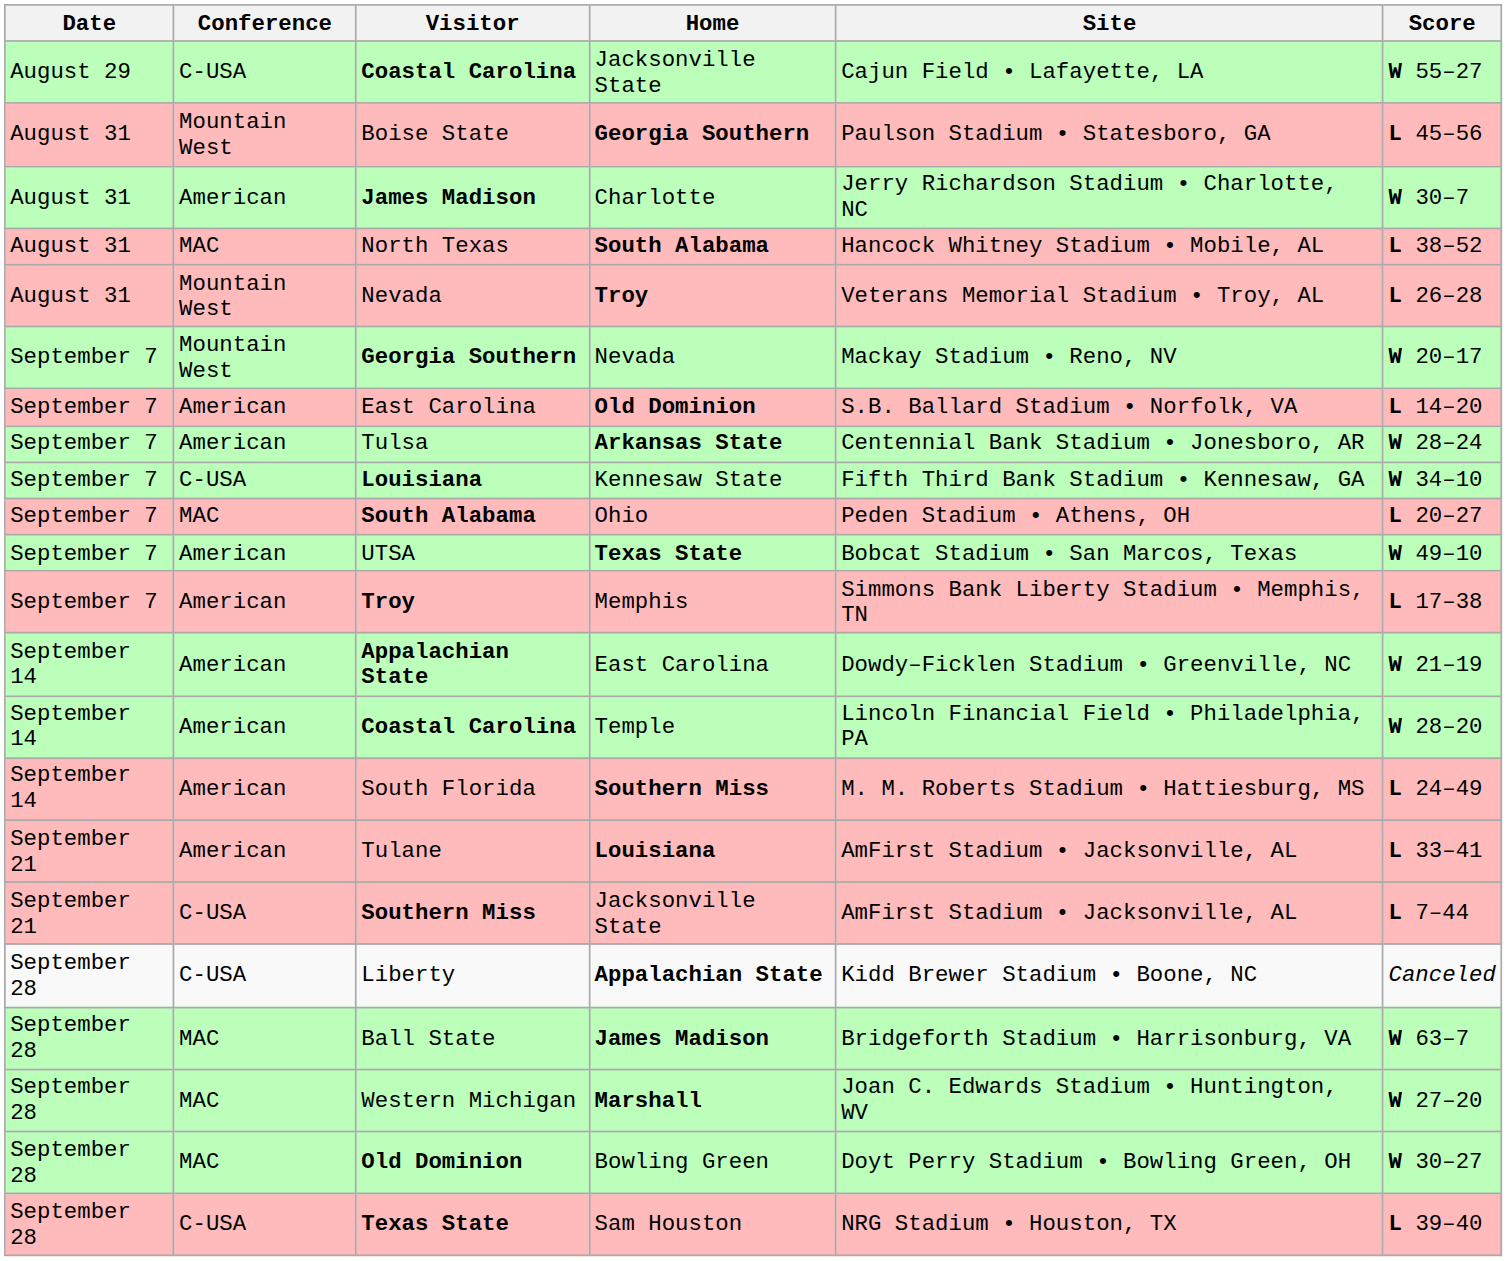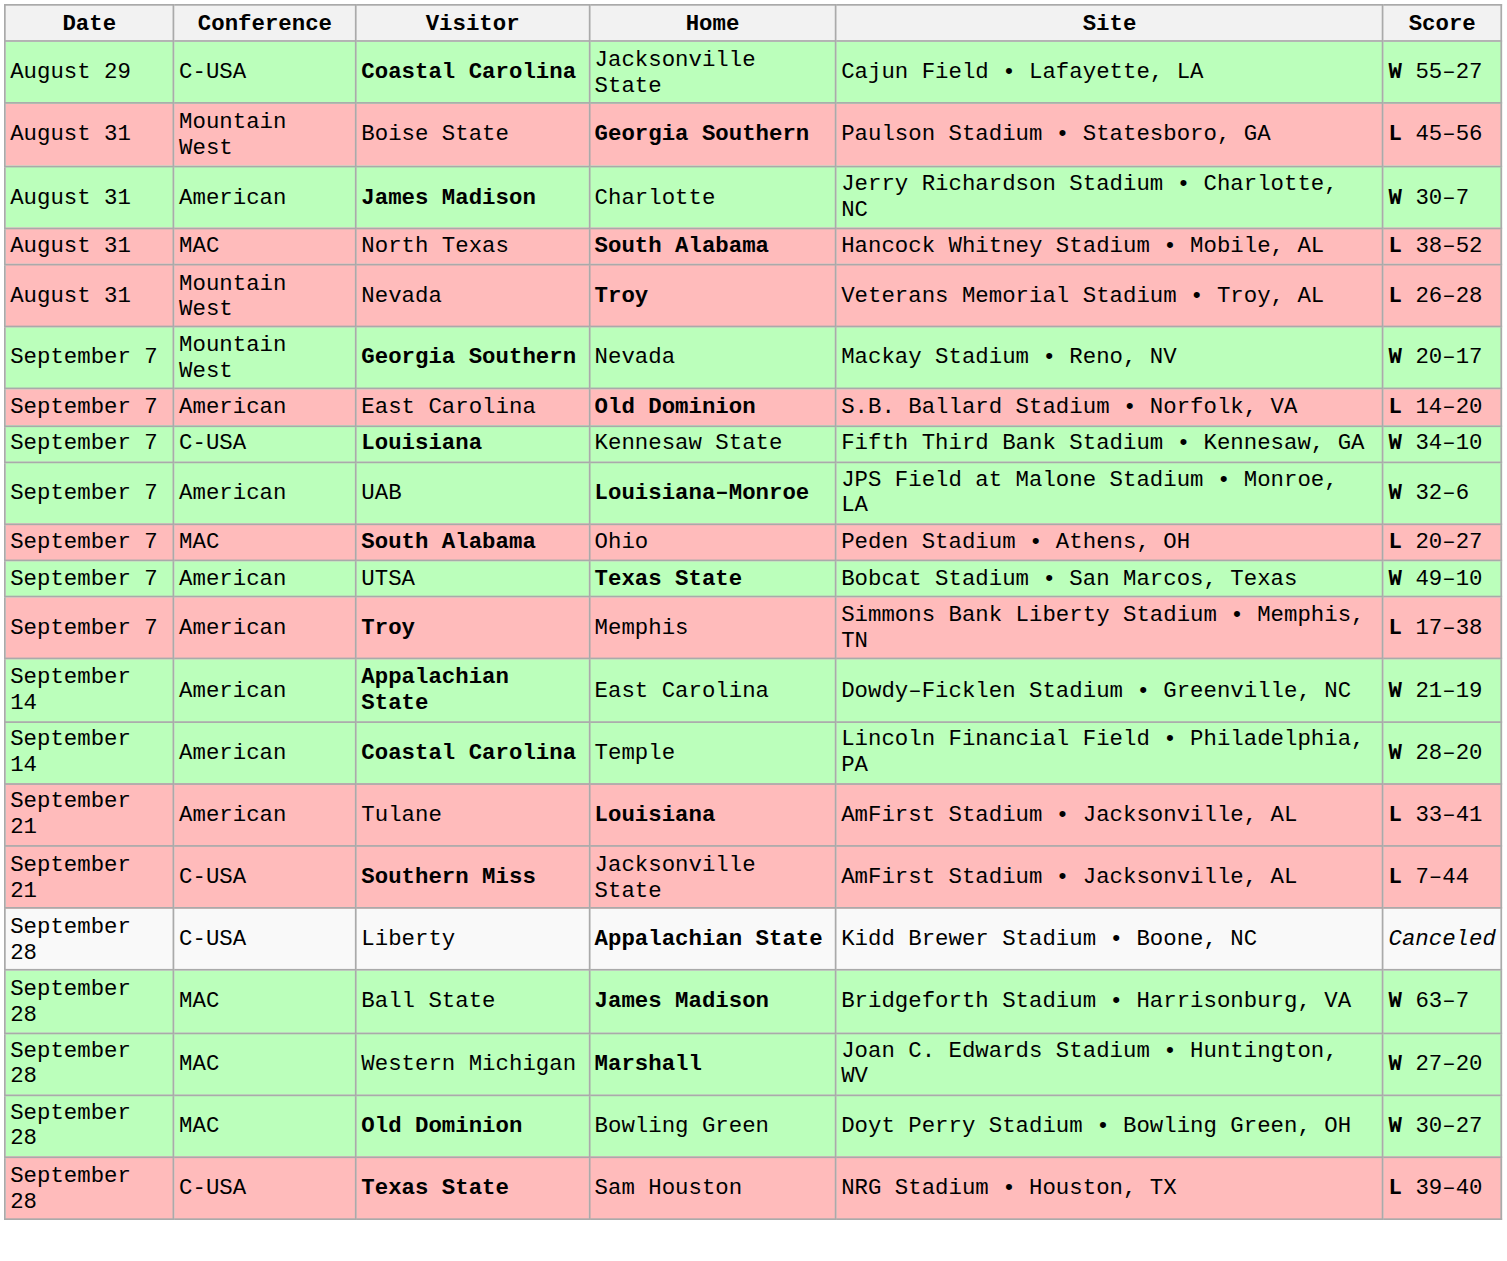 <table class="wikitable">
 <tr>
 <th>Date</th>
 <th>Conference</th>
 <th>Visitor</th>
 <th>Home</th>
 <th>Site</th>
 <th>Score</th>
 </tr>
 <tr style="background:#bfb;">
 <td>August 29</td>
 <td>C-USA</td>
 <td><strong>Coastal Carolina</strong></td>
 <td>Jacksonville State</td>
 <td>Cajun Field • Lafayette, LA</td>
 <td><strong>W</strong> 55–27</td>
 </tr>
 <tr style="background:#fbb;">
 <td>August 31</td>
 <td>Mountain West</td>
 <td>Boise State</td>
 <td><strong>Georgia Southern</strong></td>
 <td>Paulson Stadium • Statesboro, GA</td>
 <td><strong>L</strong> 45–56</td>
 </tr>
 <tr style="background:#bfb;">
 <td>August 31</td>
 <td>American</td>
 <td><strong>James Madison</strong></td>
 <td>Charlotte</td>
 <td>Jerry Richardson Stadium • Charlotte, NC</td>
 <td><strong>W</strong> 30–7</td>
 </tr>
 <tr style="background:#fbb;">
 <td>August 31</td>
 <td>MAC</td>
 <td>North Texas</td>
 <td><strong>South Alabama</strong></td>
 <td>Hancock Whitney Stadium • Mobile, AL</td>
 <td><strong>L</strong> 38–52</td>
 </tr>
 <tr style="background:#fbb;">
 <td>August 31</td>
 <td>Mountain West</td>
 <td>Nevada</td>
 <td><strong>Troy</strong></td>
 <td>Veterans Memorial Stadium • Troy, AL</td>
 <td><strong>L</strong> 26–28</td>
 </tr>
 <tr style="background:#bfb;">
 <td>September 7</td>
 <td>Mountain West</td>
 <td><strong>Georgia Southern</strong></td>
 <td>Nevada</td>
 <td>Mackay Stadium • Reno, NV</td>
 <td><strong>W</strong> 20–17</td>
 </tr>
 <tr style="background:#fbb;">
 <td>September 7</td>
 <td>American</td>
 <td>East Carolina</td>
 <td><strong>Old Dominion</strong></td>
 <td>S.B. Ballard Stadium • Norfolk, VA</td>
 <td><strong>L</strong> 14–20</td>
 </tr>
 <tr style="background:#bfb;">
 <td>September 7</td>
-<td>American</td>
-<td>Tulsa</td>
-<td><strong>Arkansas State</strong></td>
-<td>Centennial Bank Stadium • Jonesboro, AR</td>
-<td><strong>W</strong> 28–24</td>
-</tr>
-<tr style="background:#bfb;">
-<td>September 7</td>
 <td>C-USA</td>
 <td><strong>Louisiana</strong></td>
 <td>Kennesaw State</td>
 <td>Fifth Third Bank Stadium • Kennesaw, GA</td>
 <td><strong>W</strong> 34–10</td>
+</tr>
+<tr style="background:#bfb;">
+<td>September 7</td>
+<td>American</td>
+<td>UAB</td>
+<td><strong>Louisiana–Monroe</strong></td>
+<td>JPS Field at Malone Stadium • Monroe, LA</td>
+<td><strong>W</strong> 32–6</td>
 </tr>
 <tr style="background:#fbb;">
 <td>September 7</td>
 <td>MAC</td>
 <td><strong>South Alabama</strong></td>
 <td>Ohio</td>
 <td>Peden Stadium • Athens, OH</td>
 <td><strong>L</strong> 20–27</td>
 </tr>
 <tr style="background:#bfb;">
 <td>September 7</td>
 <td>American</td>
 <td>UTSA</td>
 <td><strong>Texas State</strong></td>
 <td>Bobcat Stadium • San Marcos, Texas</td>
 <td><strong>W</strong> 49–10</td>
 </tr>
 <tr style="background:#fbb;">
 <td>September 7</td>
 <td>American</td>
 <td><strong>Troy</strong></td>
 <td>Memphis</td>
 <td>Simmons Bank Liberty Stadium • Memphis, TN</td>
 <td><strong>L</strong> 17–38</td>
 </tr>
 <tr style="background:#bfb;">
 <td>September 14</td>
 <td>American</td>
 <td><strong>Appalachian State</strong></td>
 <td>East Carolina</td>
 <td>Dowdy–Ficklen Stadium • Greenville, NC</td>
 <td><strong>W</strong> 21–19</td>
 </tr>
 <tr style="background:#bfb;">
 <td>September 14</td>
 <td>American</td>
 <td><strong>Coastal Carolina</strong></td>
 <td>Temple</td>
 <td>Lincoln Financial Field • Philadelphia, PA</td>
 <td><strong>W</strong> 28–20</td>
-</tr>
-<tr style="background:#fbb;">
-<td>September 14</td>
-<td>American</td>
-<td>South Florida</td>
-<td><strong>Southern Miss</strong></td>
-<td>M. M. Roberts Stadium • Hattiesburg, MS</td>
-<td><strong>L</strong> 24–49</td>
 </tr>
 <tr style="background:#fbb;">
 <td>September 21</td>
 <td>American</td>
 <td>Tulane</td>
 <td><strong>Louisiana</strong></td>
 <td>AmFirst Stadium • Jacksonville, AL</td>
 <td><strong>L</strong> 33–41</td>
 </tr>
 <tr style="background:#fbb;">
 <td>September 21</td>
 <td>C-USA</td>
 <td><strong>Southern Miss</strong></td>
 <td>Jacksonville State</td>
 <td>AmFirst Stadium • Jacksonville, AL</td>
 <td><strong>L</strong> 7–44</td>
 </tr>
 <tr>
 <td>September 28</td>
 <td>C-USA</td>
 <td>Liberty</td>
 <td><strong>Appalachian State</strong></td>
 <td>Kidd Brewer Stadium • Boone, NC</td>
 <td><em>Canceled</em></td>
 </tr>
 <tr style="background:#bfb;">
 <td>September 28</td>
 <td>MAC</td>
 <td>Ball State</td>
 <td><strong>James Madison</strong></td>
 <td>Bridgeforth Stadium • Harrisonburg, VA</td>
 <td><strong>W</strong> 63–7</td>
 </tr>
 <tr style="background:#bfb;">
 <td>September 28</td>
 <td>MAC</td>
 <td>Western Michigan</td>
 <td><strong>Marshall</strong></td>
 <td>Joan C. Edwards Stadium • Huntington, WV</td>
 <td><strong>W</strong> 27–20</td>
 </tr>
 <tr style="background:#bfb;">
 <td>September 28</td>
 <td>MAC</td>
 <td><strong>Old Dominion</strong></td>
 <td>Bowling Green</td>
 <td>Doyt Perry Stadium • Bowling Green, OH</td>
 <td><strong>W</strong> 30–27</td>
 </tr>
 <tr style="background:#fbb;">
 <td>September 28</td>
 <td>C-USA</td>
 <td><strong>Texas State</strong></td>
 <td>Sam Houston</td>
 <td>NRG Stadium • Houston, TX</td>
 <td><strong>L</strong> 39–40</td>
 </tr>
 </table>
